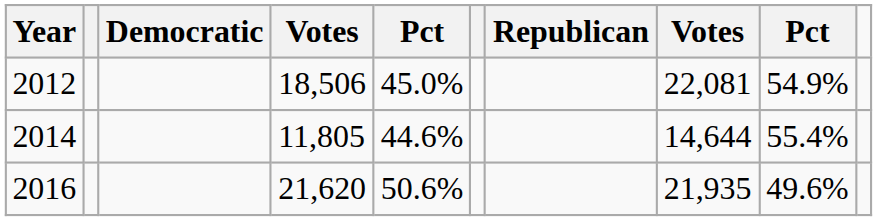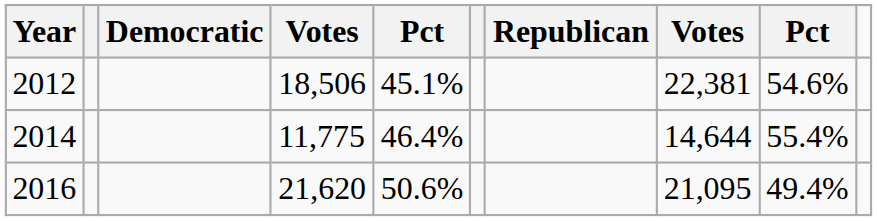 <table class="wikitable" style="margin:0.5em ; font-size:95%">
 <tr>
 <th>Year</th>
 <th></th>
 <th>Democratic</th>
 <th>Votes</th>
 <th>Pct</th>
 <th></th>
 <th>Republican</th>
 <th>Votes</th>
 <th>Pct</th>
 </tr>
 <tr>
 <td>2012</td>
 <td></td>
 <td></td>
 <td>18,506</td>
-<td>45.0%</td>
+<td>45.1%</td>
 <td></td>
 <td></td>
-<td>22,081</td>
-<td>54.9%</td>
+<td>22,381</td>
+<td>54.6%</td>
 <td></td>
 </tr>
 <tr>
 <td>2014</td>
 <td></td>
 <td></td>
-<td>11,805</td>
-<td>44.6%</td>
+<td>11,775</td>
+<td>46.4%</td>
 <td></td>
 <td></td>
 <td>14,644</td>
 <td>55.4%</td>
 <td></td>
 </tr>
 <tr>
 <td>2016</td>
 <td></td>
 <td></td>
 <td>21,620</td>
 <td>50.6%</td>
 <td></td>
 <td></td>
-<td>21,935</td>
-<td>49.6%</td>
+<td>21,095</td>
+<td>49.4%</td>
 <td></td>
 </tr>
 </table>
